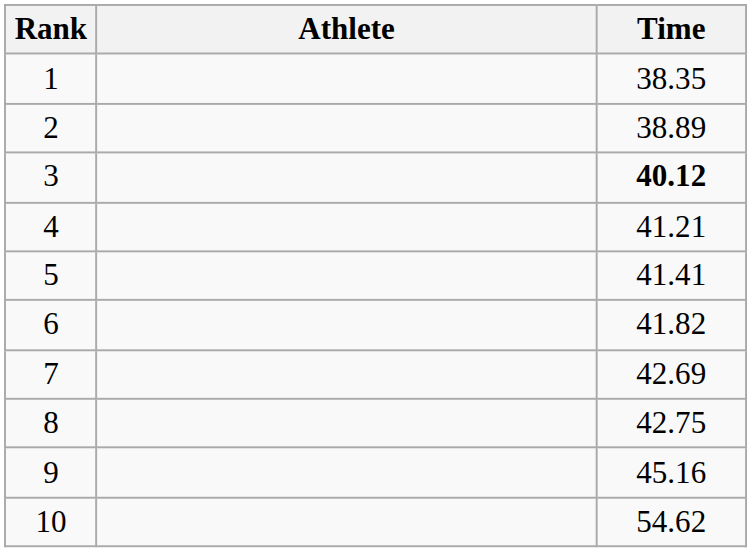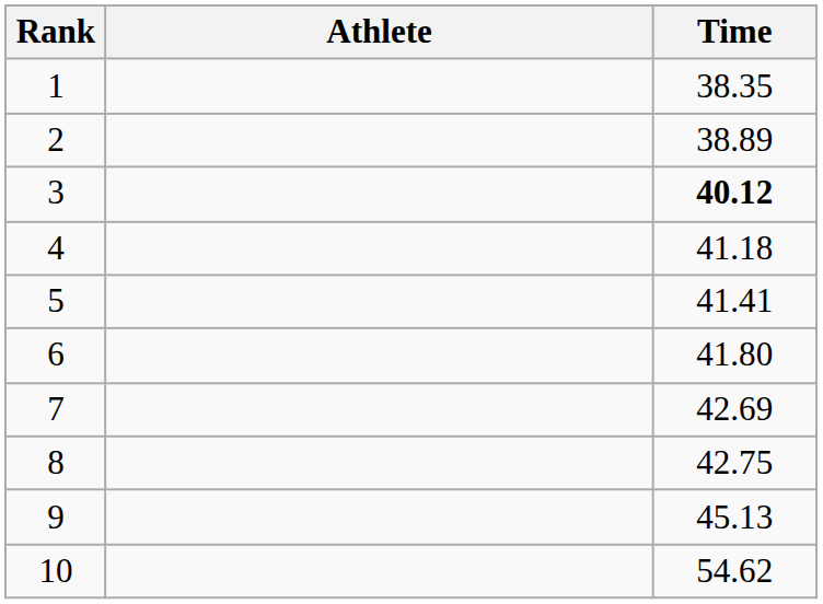 <table class=wikitable style="text-align:center">
 <tr>
 <th width=40>Rank</th>
 <th width=250>Athlete</th>
 <th width=70>Time</th>
 </tr>
 <tr>
 <td>1</td>
 <td align=left></td>
 <td>38.35</td>
 </tr>
 <tr>
 <td>2</td>
 <td align=left></td>
 <td>38.89</td>
 </tr>
 <tr>
 <td>3</td>
 <td align=left></td>
 <td><strong>40.12</strong></td>
 </tr>
 <tr>
 <td>4</td>
 <td align=left></td>
-<td>41.21</td>
+<td>41.18</td>
 </tr>
 <tr>
 <td>5</td>
 <td align=left></td>
 <td>41.41</td>
 </tr>
 <tr>
 <td>6</td>
 <td align=left></td>
-<td>41.82</td>
+<td>41.80</td>
 </tr>
 <tr>
 <td>7</td>
 <td align=left></td>
 <td>42.69</td>
 </tr>
 <tr>
 <td>8</td>
 <td align=left></td>
 <td>42.75</td>
 </tr>
 <tr>
 <td>9</td>
 <td align=left></td>
-<td>45.16</td>
+<td>45.13</td>
 </tr>
 <tr>
 <td>10</td>
 <td align=left></td>
 <td>54.62</td>
 </tr>
 </table>
